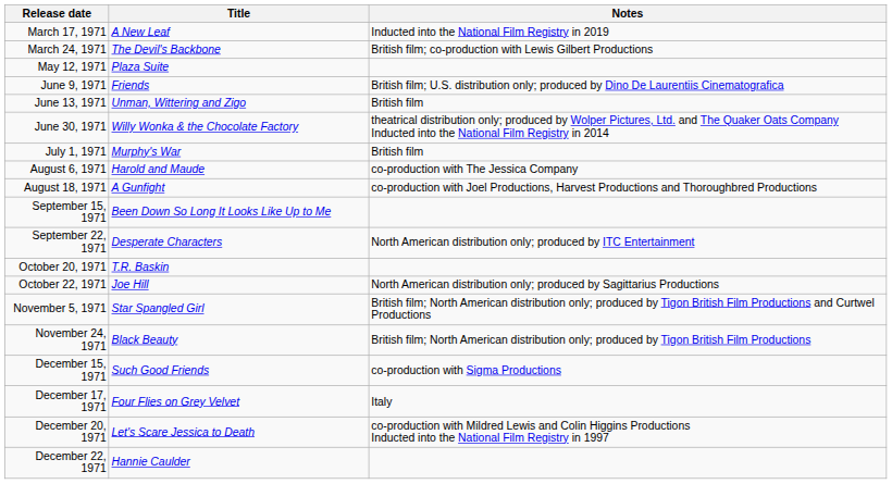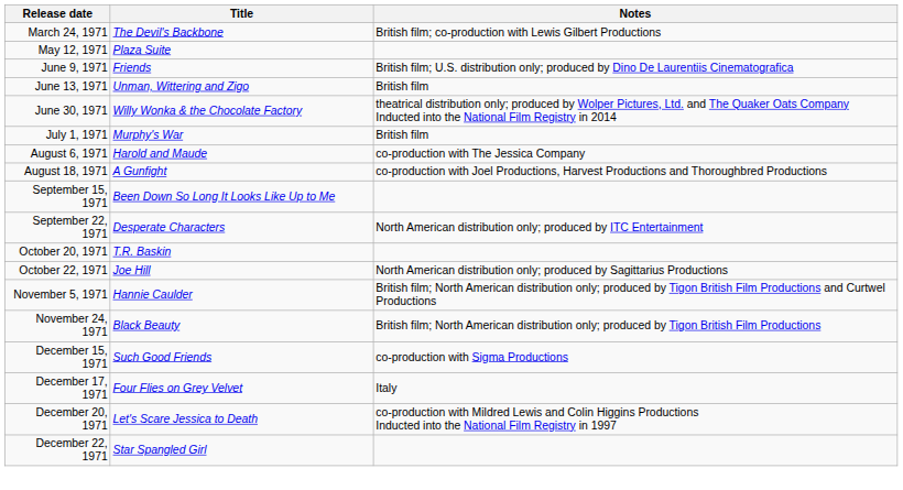 <table class="wikitable sortable">
 <tr>
 <th style="width:8.75em;">Release date</th>
 <th style="width:22.5em;">Title</th>
 <th>Notes</th>
-</tr>
-<tr>
-<td style="text-align:right;">March 17, 1971</td>
-<td><em><a href='#'>A New Leaf</a></em></td>
-<td>Inducted into the <a href='#'>National Film Registry</a> in 2019</td>
 </tr>
 <tr>
 <td style="text-align:right;">March 24, 1971</td>
 <td><em><a href='#'>The Devil's Backbone</a></em></td>
 <td>British film; co-production with Lewis Gilbert Productions</td>
 </tr>
 <tr>
 <td style="text-align:right;">May 12, 1971</td>
 <td><em><a href='#'>Plaza Suite</a></em></td>
 <td></td>
 </tr>
 <tr>
 <td style="text-align:right;">June 9, 1971</td>
 <td><em><a href='#'>Friends</a></em></td>
 <td>British film; U.S. distribution only; produced by <a href='#'>Dino De Laurentiis Cinematografica</a></td>
 </tr>
 <tr>
 <td style="text-align:right;">June 13, 1971</td>
 <td><em><a href='#'>Unman, Wittering and Zigo</a></em></td>
 <td>British film</td>
 </tr>
 <tr>
 <td style="text-align:right;">June 30, 1971</td>
 <td><em><a href='#'>Willy Wonka & the Chocolate Factory</a></em></td>
 <td>theatrical distribution only; produced by <a href='#'>Wolper Pictures, Ltd.</a> and <a href='#'>The Quaker Oats Company</a><br>Inducted into the <a href='#'>National Film Registry</a> in 2014</td>
 </tr>
 <tr>
 <td style="text-align:right;">July 1, 1971</td>
 <td><em><a href='#'>Murphy's War</a></em></td>
 <td>British film</td>
 </tr>
 <tr>
 <td style="text-align:right;">August 6, 1971</td>
 <td><em><a href='#'>Harold and Maude</a></em></td>
 <td>co-production with The Jessica Company</td>
 </tr>
 <tr>
 <td style="text-align:right;">August 18, 1971</td>
 <td><em><a href='#'>A Gunfight</a></em></td>
 <td>co-production with Joel Productions, Harvest Productions and Thoroughbred Productions</td>
 </tr>
 <tr>
 <td style="text-align:right;">September 15, 1971</td>
 <td><em><a href='#'>Been Down So Long It Looks Like Up to Me</a></em></td>
 <td></td>
 </tr>
 <tr>
 <td style="text-align:right;">September 22, 1971</td>
 <td><em><a href='#'>Desperate Characters</a></em></td>
 <td>North American distribution only; produced by <a href='#'>ITC Entertainment</a></td>
 </tr>
 <tr>
 <td style="text-align:right;">October 20, 1971</td>
 <td><em><a href='#'>T.R. Baskin</a></em></td>
 <td></td>
 </tr>
 <tr>
 <td style="text-align:right;">October 22, 1971</td>
 <td><em><a href='#'>Joe Hill</a></em></td>
 <td>North American distribution only; produced by Sagittarius Productions</td>
 </tr>
 <tr>
 <td style="text-align:right;">November 5, 1971</td>
-<td><em><a href='#'>Star Spangled Girl</a></em></td>
+<td><em><a href='#'>Hannie Caulder</a></em></td>
 <td>British film; North American distribution only; produced by <a href='#'>Tigon British Film Productions</a> and Curtwel Productions</td>
 </tr>
 <tr>
 <td style="text-align:right;">November 24, 1971</td>
 <td><em><a href='#'>Black Beauty</a></em></td>
 <td>British film; North American distribution only; produced by <a href='#'>Tigon British Film Productions</a></td>
 </tr>
 <tr>
 <td style="text-align:right;">December 15, 1971</td>
 <td><em><a href='#'>Such Good Friends</a></em></td>
 <td>co-production with <a href='#'>Sigma Productions</a></td>
 </tr>
 <tr>
 <td style="text-align:right;">December 17, 1971</td>
 <td><em><a href='#'>Four Flies on Grey Velvet</a></em></td>
 <td>Italy</td>
 </tr>
 <tr>
 <td style="text-align:right;">December 20, 1971</td>
 <td><em><a href='#'>Let's Scare Jessica to Death</a></em></td>
 <td>co-production with Mildred Lewis and Colin Higgins Productions<br>Inducted into the <a href='#'>National Film Registry</a> in 1997</td>
 </tr>
 <tr>
 <td style="text-align:right;">December 22, 1971</td>
-<td><em><a href='#'>Hannie Caulder</a></em></td>
+<td><em><a href='#'>Star Spangled Girl</a></em></td>
 <td></td>
 </tr>
 </table>
